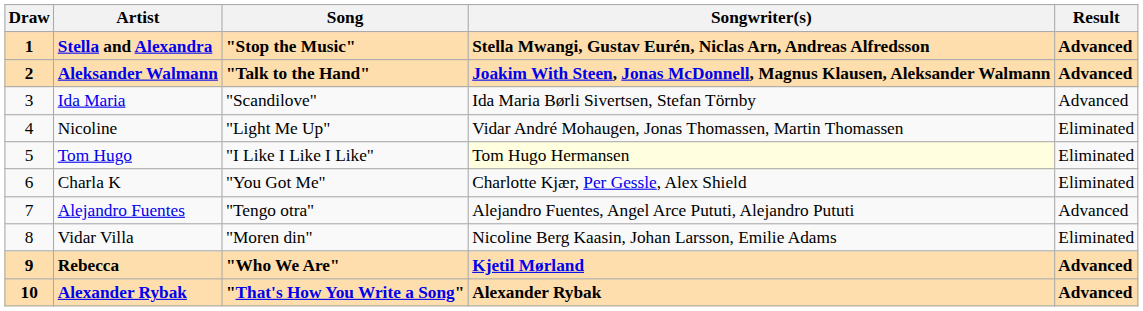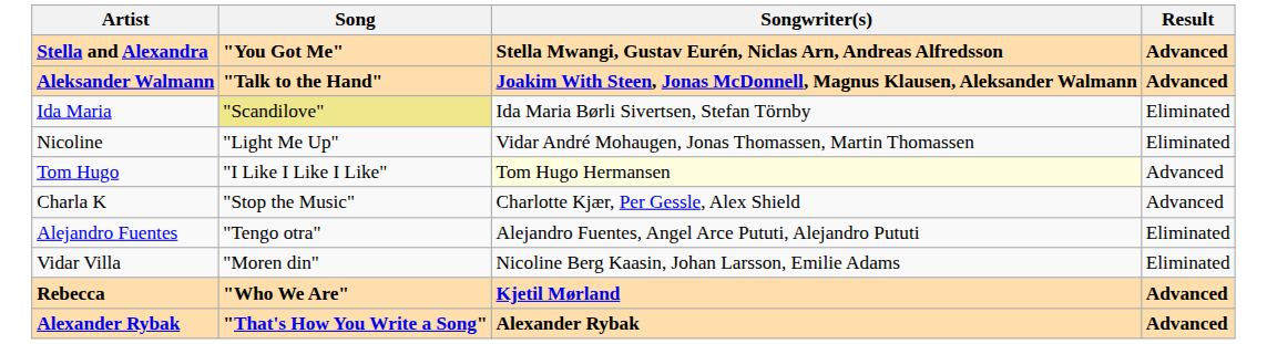 <table class="sortable wikitable" style="margin: 1em auto 1em auto; text-align:center">
 <tr>
-<th>Draw</th>
 <th>Artist</th>
 <th>Song</th>
 <th class="unsortable">Songwriter(s)</th>
 <th>Result</th>
 </tr>
 <tr style="font-weight:bold; background:navajowhite;">
-<td>1</td>
 <td style="text-align:left;"><a href='#'>Stella</a> and <a href='#'>Alexandra</a></td>
-<td style="text-align:left;">"Stop the Music"</td>
+<td style="text-align:left;">"You Got Me"</td>
 <td style="text-align:left;">Stella Mwangi, Gustav Eurén, Niclas Arn, Andreas Alfredsson</td>
 <td style="text-align:left;">Advanced</td>
 </tr>
 <tr style="font-weight:bold; background:navajowhite;">
-<td>2</td>
 <td style="text-align:left;"><a href='#'>Aleksander Walmann</a></td>
 <td style="text-align:left;">"Talk to the Hand"</td>
 <td style="text-align:left;"><a href='#'>Joakim With Steen</a>, <a href='#'>Jonas McDonnell</a>, Magnus Klausen, Aleksander Walmann</td>
 <td style="text-align:left;">Advanced</td>
 </tr>
 <tr>
-<td>3</td>
 <td style="text-align:left;"><a href='#'>Ida Maria</a></td>
-<td style="text-align:left;">"Scandilove"</td>
+<td style="background: khaki; text-align:left;">"Scandilove"</td>
 <td style="text-align:left;">Ida Maria Børli Sivertsen, Stefan Törnby</td>
-<td style="text-align:left;">Advanced</td>
+<td style="text-align:left;">Eliminated</td>
 </tr>
 <tr>
-<td>4</td>
 <td style="text-align:left;">Nicoline</td>
 <td style="text-align:left;">"Light Me Up"</td>
 <td style="text-align:left;">Vidar André Mohaugen, Jonas Thomassen, Martin Thomassen</td>
 <td style="text-align:left;">Eliminated</td>
 </tr>
 <tr>
-<td>5</td>
 <td style="text-align:left;"><a href='#'>Tom Hugo</a></td>
 <td style="text-align:left;">"I Like I Like I Like"</td>
 <td style="background: lightyellow; text-align:left;">Tom Hugo Hermansen</td>
+<td style="text-align:left;">Advanced</td>
+</tr>
+<tr>
+<td style="text-align:left;">Charla K</td>
+<td style="text-align:left;">"Stop the Music"</td>
+<td style="text-align:left;">Charlotte Kjær, <a href='#'>Per Gessle</a>, Alex Shield</td>
+<td style="text-align:left;">Advanced</td>
+</tr>
+<tr>
+<td style="text-align:left;"><a href='#'>Alejandro Fuentes</a></td>
+<td style="text-align:left;">"Tengo otra"</td>
+<td style="text-align:left;">Alejandro Fuentes, Angel Arce Pututi, Alejandro Pututi</td>
 <td style="text-align:left;">Eliminated</td>
 </tr>
 <tr>
-<td>6</td>
-<td style="text-align:left;">Charla K</td>
-<td style="text-align:left;">"You Got Me"</td>
-<td style="text-align:left;">Charlotte Kjær, <a href='#'>Per Gessle</a>, Alex Shield</td>
-<td style="text-align:left;">Eliminated</td>
-</tr>
-<tr>
-<td>7</td>
-<td style="text-align:left;"><a href='#'>Alejandro Fuentes</a></td>
-<td style="text-align:left;">"Tengo otra"</td>
-<td style="text-align:left;">Alejandro Fuentes, Angel Arce Pututi, Alejandro Pututi</td>
-<td style="text-align:left;">Advanced</td>
-</tr>
-<tr>
-<td>8</td>
 <td style="text-align:left;">Vidar Villa</td>
 <td style="text-align:left;">"Moren din"</td>
 <td style="text-align:left;">Nicoline Berg Kaasin, Johan Larsson, Emilie Adams</td>
 <td style="text-align:left;">Eliminated</td>
 </tr>
 <tr style="font-weight:bold; background:navajowhite;">
-<td>9</td>
 <td style="text-align:left;">Rebecca</td>
 <td style="text-align:left;">"Who We Are"</td>
 <td style="text-align:left;"><a href='#'>Kjetil Mørland</a></td>
 <td style="text-align:left;">Advanced</td>
 </tr>
 <tr style="font-weight:bold; background:navajowhite;">
-<td>10</td>
 <td style="text-align:left;"><a href='#'>Alexander Rybak</a></td>
 <td style="text-align:left;">"<a href='#'>That's How You Write a Song</a>"</td>
 <td style="text-align:left;">Alexander Rybak</td>
 <td style="text-align:left;">Advanced</td>
 </tr>
 </table>
